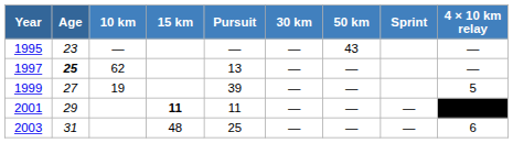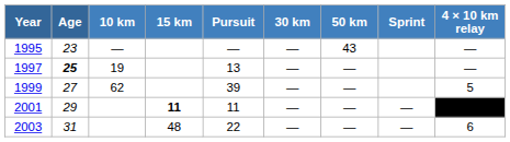 <table class="wikitable" style="font-size:95%; text-align:center; border:grey solid 1px; border-collapse:collapse; background:#ffffff;">
 <tr>
 <th style="background-color:#369; color:white; width:60px;"> Year </th>
 <th style="background-color:#369; color:white; width:40px;"> Age </th>
 <th style="background-color:#4180be; color:white; width:75px;"> 10 km </th>
 <th style="background-color:#4180be; color:white; width:75px;"> 15 km </th>
 <th style="background-color:#4180be; color:white; width:75px;"> Pursuit </th>
 <th style="background-color:#4180be; color:white; width:75px;"> 30 km </th>
 <th style="background-color:#4180be; color:white; width:75px;"> 50 km </th>
 <th style="background-color:#4180be; color:white; width:75px;"> Sprint </th>
 <th style="background-color:#4180be; color:white; width:75px;"> 4 × 10 km <br> relay </th>
 </tr>
 <tr>
 <td><a href='#'>1995</a></td>
 <td><em>23</em></td>
 <td>—</td>
 <td></td>
 <td>—</td>
 <td>—</td>
 <td>43</td>
 <td></td>
 <td>—</td>
 </tr>
 <tr>
 <td><a href='#'>1997</a></td>
 <td><strong><em>25</em></strong></td>
-<td>62</td>
+<td>19</td>
 <td></td>
 <td>13</td>
 <td>—</td>
 <td>—</td>
 <td></td>
 <td>—</td>
 </tr>
 <tr>
 <td><a href='#'>1999</a></td>
 <td><em>27</em></td>
-<td>19</td>
+<td>62</td>
 <td></td>
 <td>39</td>
 <td>—</td>
 <td>—</td>
 <td></td>
 <td>5</td>
 </tr>
 <tr>
 <td><a href='#'>2001</a></td>
 <td><em>29</em></td>
 <td></td>
 <td><strong>11</strong></td>
 <td>11</td>
 <td>—</td>
 <td>—</td>
 <td>—</td>
 <td style="background:#000000; color:white;"></td>
 </tr>
 <tr>
 <td><a href='#'>2003</a></td>
 <td><em>31</em></td>
 <td></td>
 <td>48</td>
-<td>25</td>
+<td>22</td>
 <td>—</td>
 <td>—</td>
 <td>—</td>
 <td>6</td>
 </tr>
 </table>
